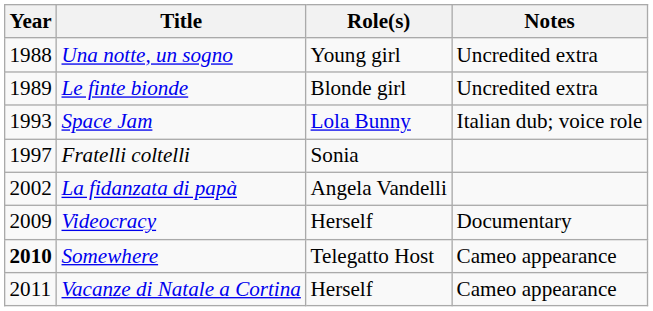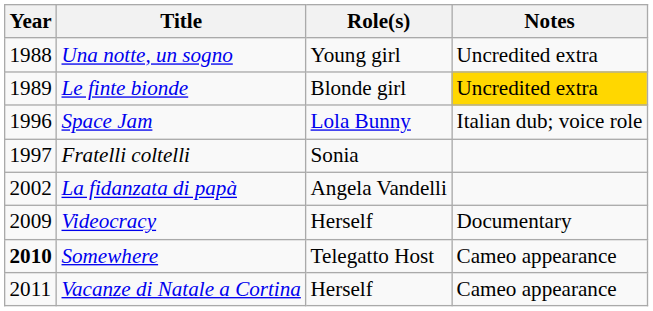 <table class="wikitable plainrowheaders sortable">
 <tr>
 <th scope="col">Year</th>
 <th scope="col">Title</th>
 <th scope="col">Role(s)</th>
 <th scope="col" class="unsortable">Notes</th>
 </tr>
 <tr>
 <td>1988</td>
 <td><em><a href='#'>Una notte, un sogno</a></em></td>
 <td>Young girl</td>
 <td>Uncredited extra</td>
 </tr>
 <tr>
 <td>1989</td>
 <td><em><a href='#'>Le finte bionde</a></em></td>
 <td>Blonde girl</td>
-<td>Uncredited extra</td>
+<td style="background: gold;">Uncredited extra</td>
 </tr>
 <tr>
-<td>1993</td>
+<td>1996</td>
 <td><em><a href='#'>Space Jam</a></em></td>
 <td><a href='#'>Lola Bunny</a></td>
 <td>Italian dub; voice role</td>
 </tr>
 <tr>
 <td>1997</td>
 <td><em>Fratelli coltelli</em></td>
 <td>Sonia</td>
 <td></td>
 </tr>
 <tr>
 <td>2002</td>
 <td><em><a href='#'>La fidanzata di papà</a></em></td>
 <td>Angela Vandelli</td>
 <td></td>
 </tr>
 <tr>
 <td>2009</td>
 <td><em><a href='#'>Videocracy</a></em></td>
 <td>Herself</td>
 <td>Documentary</td>
 </tr>
 <tr>
 <td><strong>2010</strong></td>
 <td><em><a href='#'>Somewhere</a></em></td>
 <td>Telegatto Host</td>
 <td>Cameo appearance</td>
 </tr>
 <tr>
 <td>2011</td>
 <td><em><a href='#'>Vacanze di Natale a Cortina</a></em></td>
 <td>Herself</td>
 <td>Cameo appearance</td>
 </tr>
 </table>
